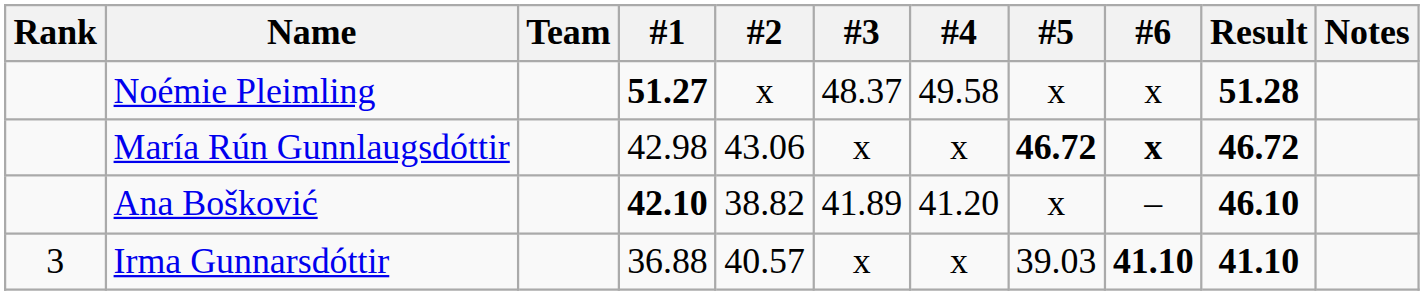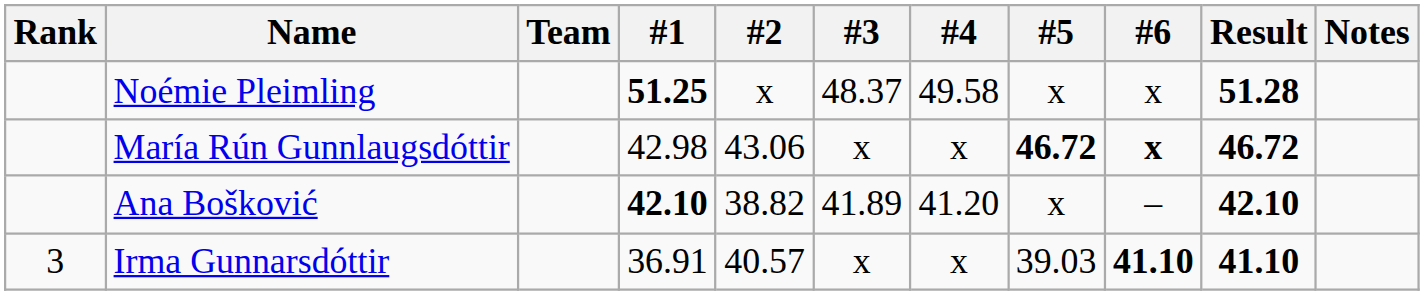 <table class="wikitable sortable" style="text-align:center">
 <tr>
 <th>Rank</th>
 <th>Name</th>
 <th>Team</th>
 <th>#1</th>
 <th>#2</th>
 <th>#3</th>
 <th>#4</th>
 <th>#5</th>
 <th>#6</th>
 <th>Result</th>
 <th>Notes</th>
 </tr>
 <tr>
 <td></td>
 <td align="left"><a href='#'>Noémie Pleimling</a></td>
 <td align=left></td>
-<td><strong>51.27</strong></td>
+<td><strong>51.25</strong></td>
 <td>x</td>
 <td>48.37</td>
 <td>49.58</td>
 <td>x</td>
 <td>x</td>
 <td><strong>51.28</strong></td>
 <td></td>
 </tr>
 <tr>
 <td></td>
 <td align="left"><a href='#'>María Rún Gunnlaugsdóttir</a></td>
 <td align=left></td>
 <td>42.98</td>
 <td>43.06</td>
 <td>x</td>
 <td>x</td>
 <td><strong>46.72</strong></td>
 <td><strong>x</strong></td>
 <td><strong>46.72</strong></td>
 <td></td>
 </tr>
 <tr>
 <td></td>
 <td align="left"><a href='#'>Ana Bošković</a></td>
 <td align=left></td>
 <td><strong>42.10</strong></td>
 <td>38.82</td>
 <td>41.89</td>
 <td>41.20</td>
 <td>x</td>
 <td>–</td>
-<td><strong>46.10</strong></td>
+<td><strong>42.10</strong></td>
 <td></td>
 </tr>
 <tr>
 <td>3</td>
 <td align="left"><a href='#'>Irma Gunnarsdóttir</a></td>
 <td align=left></td>
-<td>36.88</td>
+<td>36.91</td>
 <td>40.57</td>
 <td>x</td>
 <td>x</td>
 <td>39.03</td>
 <td><strong>41.10</strong></td>
 <td><strong>41.10</strong></td>
 <td></td>
 </tr>
 </table>
